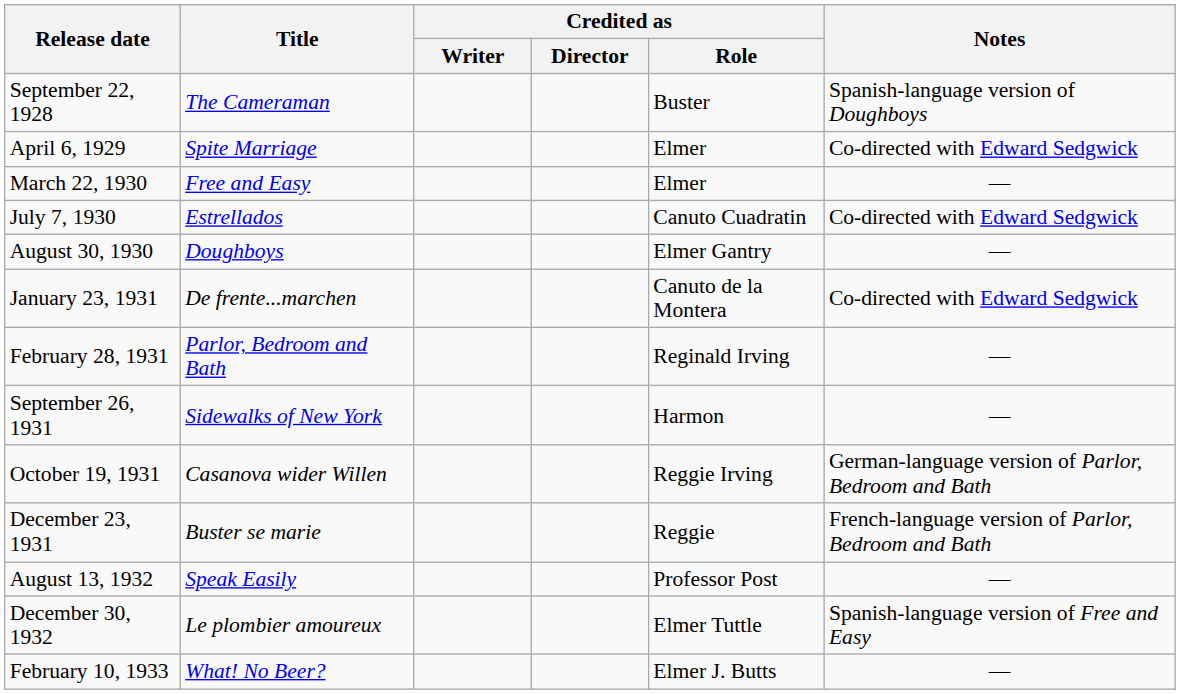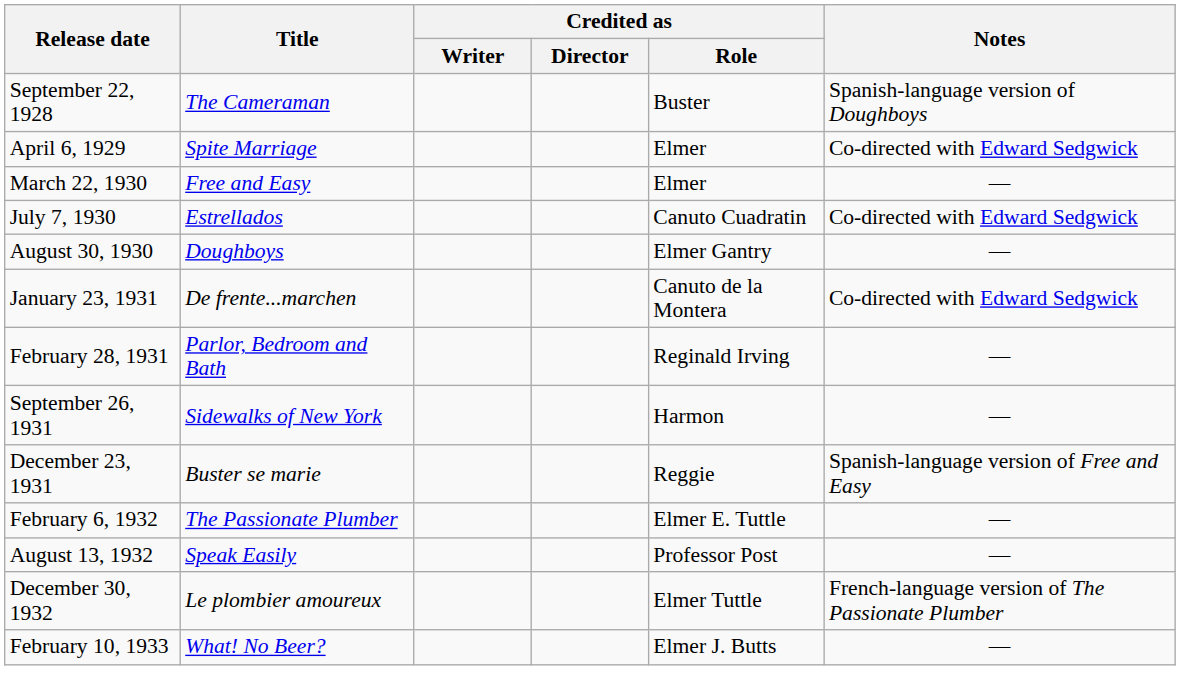 <table class=wikitable style="text-align:center">
 <tr>
 <th style="width:15%;" rowspan="2">Release date</th>
 <th style="width:20%;" rowspan="2">Title</th>
 <th colspan=3>Credited as</th>
 <th rowspan=2>Notes</th>
 </tr>
 <tr>
 <th style="width:10%;">Writer</th>
 <th style="width:10%;">Director</th>
 <th style="width:15%;">Role</th>
 </tr>
 <tr>
 <td align=left>September 22, 1928</td>
 <td align=left><em><a href='#'>The Cameraman</a></em></td>
 <td></td>
 <td></td>
 <td align=left>Buster</td>
 <td align=left>Spanish-language version of <em>Doughboys</em></td>
 </tr>
 <tr>
 <td align=left>April 6, 1929</td>
 <td align=left><em><a href='#'>Spite Marriage</a></em></td>
 <td></td>
 <td></td>
 <td align=left>Elmer</td>
 <td align=left>Co-directed with <a href='#'>Edward Sedgwick</a></td>
 </tr>
 <tr>
 <td align=left>March 22, 1930</td>
 <td align=left><em><a href='#'>Free and Easy</a></em></td>
 <td></td>
 <td></td>
 <td align=left>Elmer</td>
 <td>—</td>
 </tr>
 <tr>
 <td align=left>July 7, 1930</td>
 <td align=left><em><a href='#'>Estrellados</a></em></td>
 <td></td>
 <td></td>
 <td align=left>Canuto Cuadratin</td>
 <td align=left>Co-directed with <a href='#'>Edward Sedgwick</a></td>
 </tr>
 <tr>
 <td align=left>August 30, 1930</td>
 <td align=left><em><a href='#'>Doughboys</a></em></td>
 <td></td>
 <td></td>
 <td align=left>Elmer Gantry</td>
 <td>—</td>
 </tr>
 <tr>
 <td align=left>January 23, 1931</td>
 <td align=left><em>De frente...marchen</em></td>
 <td></td>
 <td></td>
 <td align=left>Canuto de la Montera</td>
 <td align=left>Co-directed with <a href='#'>Edward Sedgwick</a></td>
 </tr>
 <tr>
 <td align=left>February 28, 1931</td>
 <td align=left><em><a href='#'>Parlor, Bedroom and Bath</a></em></td>
 <td></td>
 <td></td>
 <td align=left>Reginald Irving</td>
 <td>—</td>
 </tr>
 <tr>
 <td align=left>September 26, 1931</td>
 <td align=left><em><a href='#'>Sidewalks of New York</a></em></td>
 <td></td>
 <td></td>
 <td align=left>Harmon</td>
 <td>—</td>
 </tr>
 <tr>
-<td align=left>October 19, 1931</td>
-<td align=left><em>Casanova wider Willen</em></td>
-<td></td>
-<td></td>
-<td align=left>Reggie Irving</td>
-<td align=left>German-language version of <em>Parlor, Bedroom and Bath</em></td>
-</tr>
-<tr>
 <td align=left>December 23, 1931</td>
 <td align=left><em>Buster se marie</em></td>
 <td></td>
 <td></td>
 <td align=left>Reggie</td>
-<td align=left>French-language version of <em>Parlor, Bedroom and Bath</em></td>
+<td align=left>Spanish-language version of <em>Free and Easy</em></td>
+</tr>
+<tr>
+<td align=left>February 6, 1932</td>
+<td align=left><em><a href='#'>The Passionate Plumber</a></em></td>
+<td></td>
+<td></td>
+<td align=left>Elmer E. Tuttle</td>
+<td>—</td>
 </tr>
 <tr>
 <td align=left>August 13, 1932</td>
 <td align=left><em><a href='#'>Speak Easily</a></em></td>
 <td></td>
 <td></td>
 <td align=left>Professor Post</td>
 <td>—</td>
 </tr>
 <tr>
 <td align=left>December 30, 1932</td>
 <td align=left><em>Le plombier amoureux</em></td>
 <td></td>
 <td></td>
 <td align=left>Elmer Tuttle</td>
-<td align=left>Spanish-language version of <em>Free and Easy</em></td>
+<td align=left>French-language version of <em>The Passionate Plumber</em></td>
 </tr>
 <tr>
 <td align=left>February 10, 1933</td>
 <td align=left><em><a href='#'>What! No Beer?</a></em></td>
 <td></td>
 <td></td>
 <td align=left>Elmer J. Butts</td>
 <td>—</td>
 </tr>
 </table>
